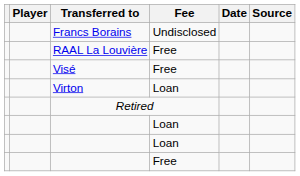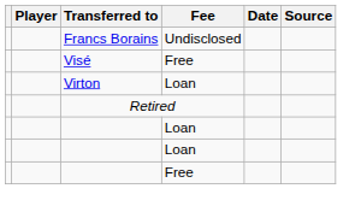 <table class="wikitable plainrowheaders sortable">
 <tr>
 <th></th>
 <th scope=col>Player</th>
 <th>Transferred to</th>
 <th scope=col; style="width: 65px;">Fee</th>
 <th scope=col>Date</th>
 <th scope=col>Source</th>
 </tr>
 <tr>
 <td align=center></td>
 <td></td>
 <td><a href='#'>Francs Borains</a></td>
 <td>Undisclosed</td>
-<td></td>
-<td></td>
-</tr>
-<tr>
-<td align=center></td>
-<td></td>
-<td><a href='#'>RAAL La Louvière</a></td>
-<td>Free</td>
 <td></td>
 <td></td>
 </tr>
 <tr>
 <td align=center></td>
 <td></td>
 <td><a href='#'>Visé</a></td>
 <td>Free</td>
 <td></td>
 <td></td>
 </tr>
 <tr>
 <td align=center></td>
 <td></td>
 <td><a href='#'>Virton</a></td>
 <td>Loan</td>
 <td></td>
 <td></td>
 </tr>
 <tr>
 <td align=center></td>
 <td></td>
 <td colspan=2 align=center><em>Retired</em></td>
 <td></td>
 <td></td>
 </tr>
 <tr>
 <td align=center></td>
 <td></td>
 <td></td>
 <td>Loan</td>
 <td></td>
 <td></td>
 </tr>
 <tr>
 <td align=center></td>
 <td></td>
 <td></td>
 <td>Loan</td>
 <td></td>
 <td></td>
 </tr>
 <tr>
 <td align=center></td>
 <td></td>
 <td></td>
 <td>Free</td>
 <td></td>
 <td></td>
 </tr>
 </table>
